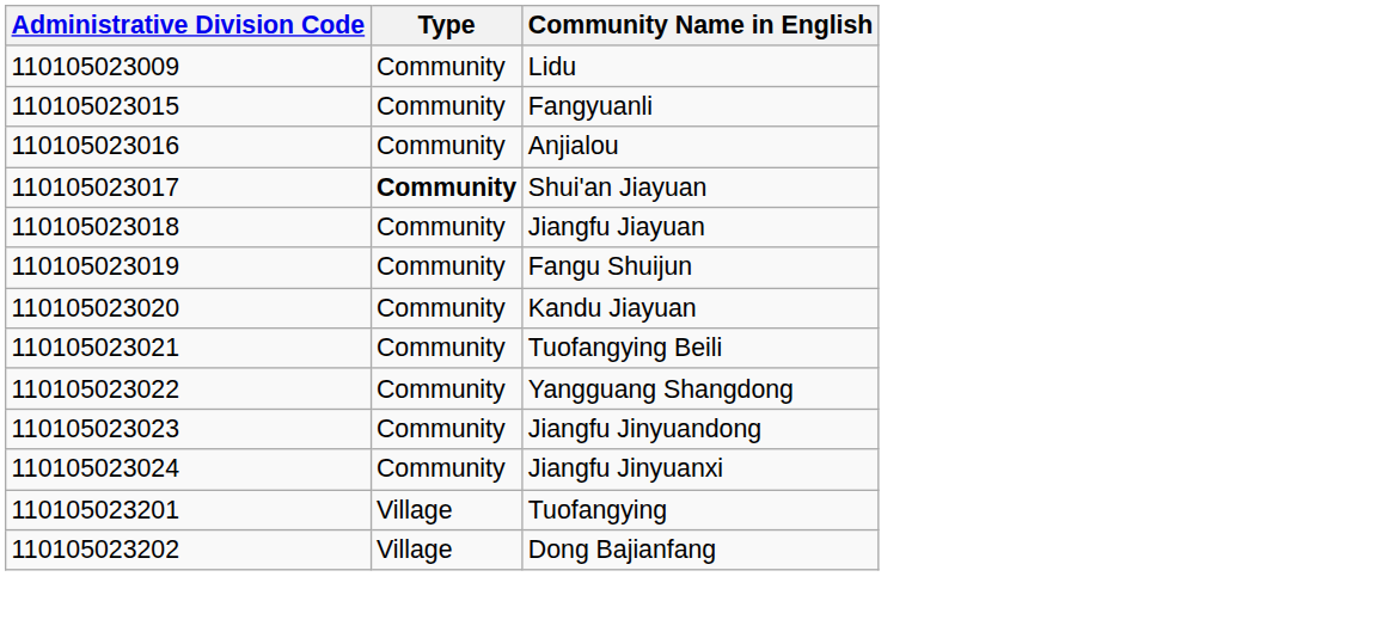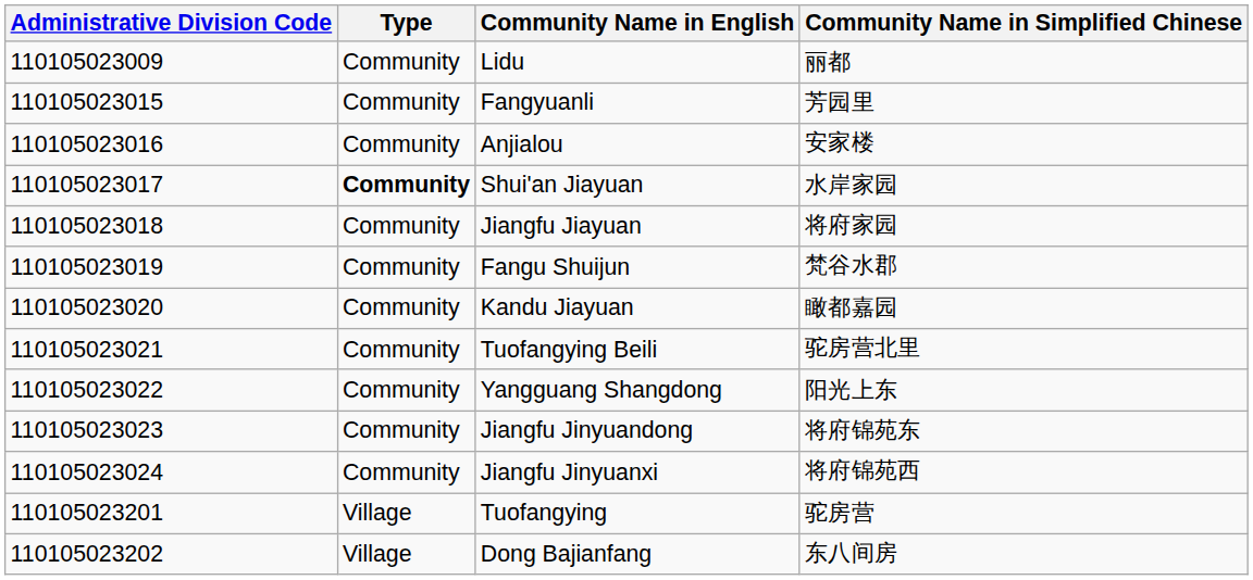 <table class="wikitable sortable">
 <tr>
 <th><a href='#'>Administrative Division Code</a></th>
 <th>Type</th>
 <th>Community Name in English</th>
+<th>Community Name in Simplified Chinese</th>
 </tr>
 <tr>
 <td>110105023009</td>
 <td>Community</td>
 <td>Lidu</td>
+<td>丽都</td>
 </tr>
 <tr>
 <td>110105023015</td>
 <td>Community</td>
 <td>Fangyuanli</td>
+<td>芳园里</td>
 </tr>
 <tr>
 <td>110105023016</td>
 <td>Community</td>
 <td>Anjialou</td>
+<td>安家楼</td>
 </tr>
 <tr>
 <td>110105023017</td>
 <td><strong>Community</strong></td>
 <td>Shui'an Jiayuan</td>
+<td>水岸家园</td>
 </tr>
 <tr>
 <td>110105023018</td>
 <td>Community</td>
 <td>Jiangfu Jiayuan</td>
+<td>将府家园</td>
 </tr>
 <tr>
 <td>110105023019</td>
 <td>Community</td>
 <td>Fangu Shuijun</td>
+<td>梵谷水郡</td>
 </tr>
 <tr>
 <td>110105023020</td>
 <td>Community</td>
 <td>Kandu Jiayuan</td>
+<td>瞰都嘉园</td>
 </tr>
 <tr>
 <td>110105023021</td>
 <td>Community</td>
 <td>Tuofangying Beili</td>
+<td>驼房营北里</td>
 </tr>
 <tr>
 <td>110105023022</td>
 <td>Community</td>
 <td>Yangguang Shangdong</td>
+<td>阳光上东</td>
 </tr>
 <tr>
 <td>110105023023</td>
 <td>Community</td>
 <td>Jiangfu Jinyuandong</td>
+<td>将府锦苑东</td>
 </tr>
 <tr>
 <td>110105023024</td>
 <td>Community</td>
 <td>Jiangfu Jinyuanxi</td>
+<td>将府锦苑西</td>
 </tr>
 <tr>
 <td>110105023201</td>
 <td>Village</td>
 <td>Tuofangying</td>
+<td>驼房营</td>
 </tr>
 <tr>
 <td>110105023202</td>
 <td>Village</td>
 <td>Dong Bajianfang</td>
+<td>东八间房</td>
 </tr>
 </table>
